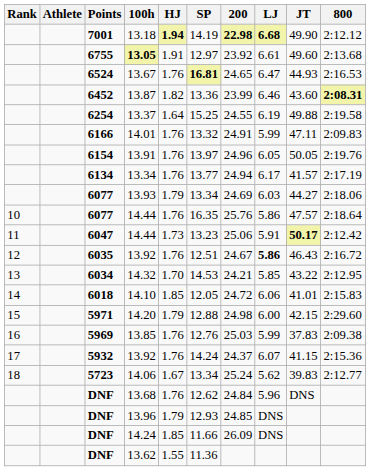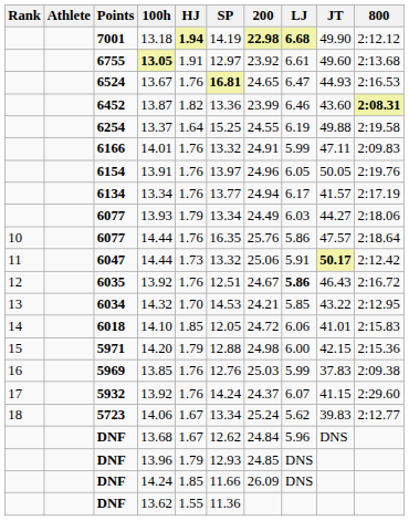 <table class="wikitable sortable">
 <tr>
 <th>Rank</th>
 <th>Athlete</th>
 <th>Points</th>
 <th>100h</th>
 <th>HJ</th>
 <th>SP</th>
 <th>200</th>
 <th>LJ</th>
 <th>JT</th>
 <th>800</th>
 </tr>
 <tr>
 <td></td>
 <td></td>
 <td><strong>7001</strong></td>
 <td>13.18</td>
 <td bgcolor="F2F5A9"><strong>1.94</strong></td>
 <td>14.19</td>
 <td bgcolor="F2F5A9"><strong>22.98</strong></td>
 <td bgcolor="F2F5A9"><strong>6.68</strong></td>
 <td>49.90</td>
 <td>2:12.12</td>
 </tr>
 <tr>
 <td></td>
 <td></td>
 <td><strong>6755</strong></td>
 <td bgcolor="F2F5A9"><strong>13.05</strong></td>
 <td>1.91</td>
 <td>12.97</td>
 <td>23.92</td>
 <td>6.61</td>
 <td>49.60</td>
 <td>2:13.68</td>
 </tr>
 <tr>
 <td></td>
 <td></td>
 <td><strong>6524</strong></td>
 <td>13.67</td>
 <td>1.76</td>
 <td bgcolor="F2F5A9"><strong>16.81</strong></td>
 <td>24.65</td>
 <td>6.47</td>
 <td>44.93</td>
 <td>2:16.53</td>
 </tr>
 <tr>
 <td></td>
 <td></td>
 <td><strong>6452</strong></td>
 <td>13.87</td>
 <td>1.82</td>
 <td>13.36</td>
 <td>23.99</td>
 <td>6.46</td>
 <td>43.60</td>
 <td bgcolor="F2F5A9"><strong>2:08.31</strong></td>
 </tr>
 <tr>
 <td></td>
 <td></td>
 <td><strong>6254</strong></td>
 <td>13.37</td>
 <td>1.64</td>
 <td>15.25</td>
 <td>24.55</td>
 <td>6.19</td>
 <td>49.88</td>
 <td>2:19.58</td>
 </tr>
 <tr>
 <td></td>
 <td></td>
 <td><strong>6166</strong></td>
 <td>14.01</td>
 <td>1.76</td>
 <td>13.32</td>
 <td>24.91</td>
 <td>5.99</td>
 <td>47.11</td>
 <td>2:09.83</td>
 </tr>
 <tr>
 <td></td>
 <td></td>
 <td><strong>6154</strong></td>
 <td>13.91</td>
 <td>1.76</td>
 <td>13.97</td>
 <td>24.96</td>
 <td>6.05</td>
 <td>50.05</td>
 <td>2:19.76</td>
 </tr>
 <tr>
 <td></td>
 <td></td>
 <td><strong>6134</strong></td>
 <td>13.34</td>
 <td>1.76</td>
 <td>13.77</td>
 <td>24.94</td>
 <td>6.17</td>
 <td>41.57</td>
 <td>2:17.19</td>
 </tr>
 <tr>
 <td></td>
 <td></td>
 <td><strong>6077</strong></td>
 <td>13.93</td>
 <td>1.79</td>
 <td>13.34</td>
-<td>24.69</td>
+<td>24.49</td>
 <td>6.03</td>
 <td>44.27</td>
 <td>2:18.06</td>
 </tr>
 <tr>
 <td>10</td>
 <td></td>
 <td><strong>6077</strong></td>
 <td>14.44</td>
 <td>1.76</td>
 <td>16.35</td>
 <td>25.76</td>
 <td>5.86</td>
 <td>47.57</td>
 <td>2:18.64</td>
 </tr>
 <tr>
 <td>11</td>
 <td></td>
 <td><strong>6047</strong></td>
 <td>14.44</td>
 <td>1.73</td>
-<td>13.23</td>
+<td>13.32</td>
 <td>25.06</td>
 <td>5.91</td>
 <td bgcolor="F2F5A9"><strong>50.17</strong></td>
 <td>2:12.42</td>
 </tr>
 <tr>
 <td>12</td>
 <td></td>
 <td><strong>6035</strong></td>
 <td>13.92</td>
 <td>1.76</td>
 <td>12.51</td>
 <td>24.67</td>
 <td><strong>5.86</strong></td>
 <td>46.43</td>
 <td>2:16.72</td>
 </tr>
 <tr>
 <td>13</td>
 <td></td>
 <td><strong>6034</strong></td>
 <td>14.32</td>
 <td>1.70</td>
 <td>14.53</td>
 <td>24.21</td>
 <td>5.85</td>
 <td>43.22</td>
 <td>2:12.95</td>
 </tr>
 <tr>
 <td>14</td>
 <td></td>
 <td><strong>6018</strong></td>
 <td>14.10</td>
 <td>1.85</td>
 <td>12.05</td>
 <td>24.72</td>
 <td>6.06</td>
 <td>41.01</td>
 <td>2:15.83</td>
 </tr>
 <tr>
 <td>15</td>
 <td></td>
 <td><strong>5971</strong></td>
 <td>14.20</td>
 <td>1.79</td>
 <td>12.88</td>
 <td>24.98</td>
 <td>6.00</td>
 <td>42.15</td>
-<td>2:29.60</td>
+<td>2:15.36</td>
 </tr>
 <tr>
 <td>16</td>
 <td></td>
 <td><strong>5969</strong></td>
 <td>13.85</td>
 <td>1.76</td>
 <td>12.76</td>
 <td>25.03</td>
 <td>5.99</td>
 <td>37.83</td>
 <td>2:09.38</td>
 </tr>
 <tr>
 <td>17</td>
 <td></td>
 <td><strong>5932</strong></td>
 <td>13.92</td>
 <td>1.76</td>
 <td>14.24</td>
 <td>24.37</td>
 <td>6.07</td>
 <td>41.15</td>
-<td>2:15.36</td>
+<td>2:29.60</td>
 </tr>
 <tr>
 <td>18</td>
 <td></td>
 <td><strong>5723</strong></td>
 <td>14.06</td>
 <td>1.67</td>
 <td>13.34</td>
 <td>25.24</td>
 <td>5.62</td>
 <td>39.83</td>
 <td>2:12.77</td>
 </tr>
 <tr>
 <td></td>
 <td></td>
 <td><strong>DNF</strong></td>
 <td>13.68</td>
-<td>1.76</td>
+<td>1.67</td>
 <td>12.62</td>
 <td>24.84</td>
 <td>5.96</td>
 <td>DNS</td>
 <td></td>
 </tr>
 <tr>
 <td></td>
 <td></td>
 <td><strong>DNF</strong></td>
 <td>13.96</td>
 <td>1.79</td>
 <td>12.93</td>
 <td>24.85</td>
 <td>DNS</td>
 <td></td>
 <td></td>
 </tr>
 <tr>
 <td></td>
 <td></td>
 <td><strong>DNF</strong></td>
 <td>14.24</td>
 <td>1.85</td>
 <td>11.66</td>
 <td>26.09</td>
 <td>DNS</td>
 <td></td>
 <td></td>
 </tr>
 <tr>
 <td></td>
 <td></td>
 <td><strong>DNF</strong></td>
 <td>13.62</td>
 <td>1.55</td>
 <td>11.36</td>
 <td></td>
 <td></td>
 <td></td>
 <td></td>
 </tr>
 </table>
